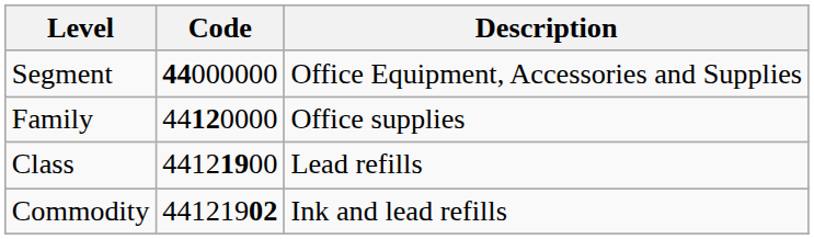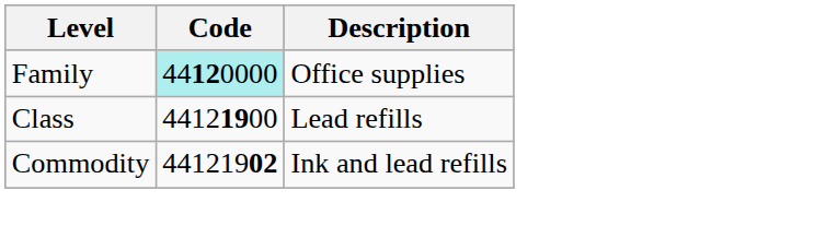 <table class="wikitable">
 <tr>
 <th>Level</th>
 <th>Code</th>
 <th>Description</th>
 </tr>
 <tr>
-<td>Segment</td>
-<td><strong>44</strong>000000</td>
-<td>Office Equipment, Accessories and Supplies</td>
-</tr>
-<tr>
 <td>Family</td>
-<td>44<strong>12</strong>0000</td>
+<td style="background: paleturquoise;">44<strong>12</strong>0000</td>
 <td>Office supplies</td>
 </tr>
 <tr>
 <td>Class</td>
 <td>4412<strong>19</strong>00</td>
 <td>Lead refills</td>
 </tr>
 <tr>
 <td>Commodity</td>
 <td>441219<strong>02</strong></td>
 <td>Ink and lead refills</td>
 </tr>
 </table>
